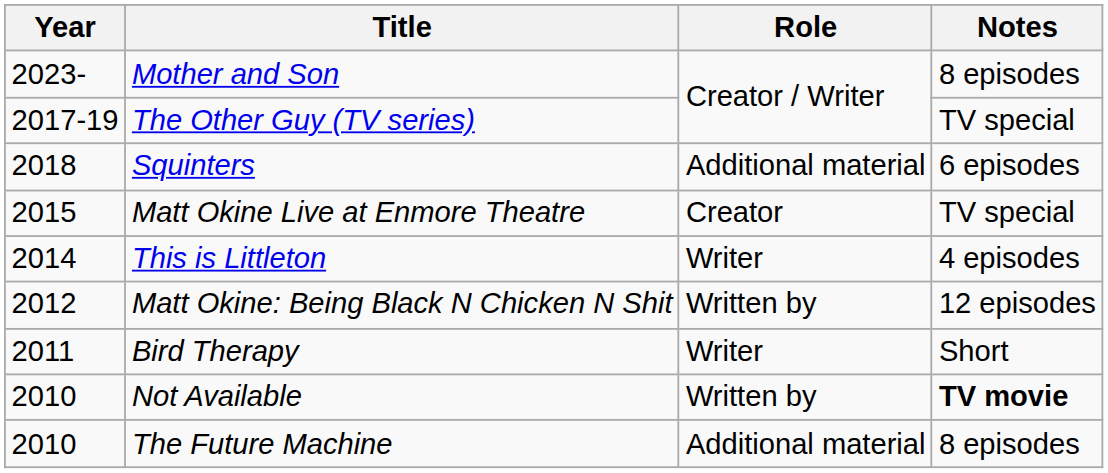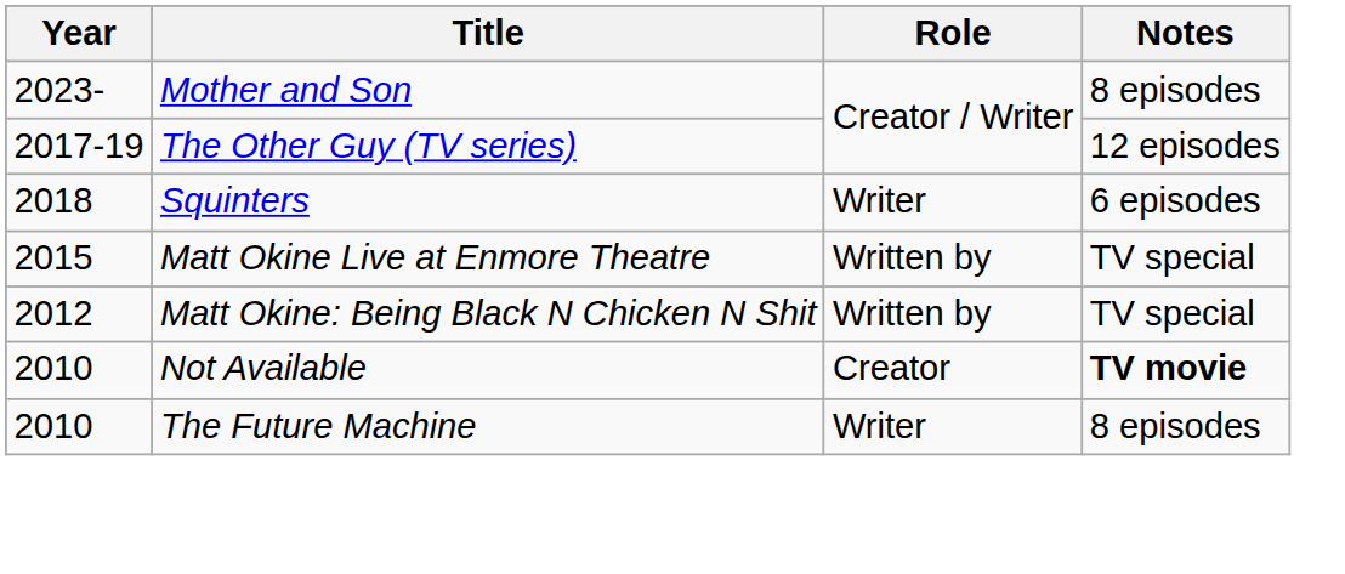 <table class="wikitable sortable">
 <tr>
 <th>Year</th>
 <th>Title</th>
 <th>Role</th>
 <th>Notes</th>
 </tr>
 <tr>
 <td>2023-</td>
 <td><a href='#'><em>Mother and Son</em></a></td>
 <td rowspan="2">Creator / Writer</td>
 <td>8 episodes</td>
 </tr>
 <tr>
 <td>2017-19</td>
 <td><em><a href='#'>The Other Guy (TV series)</a></em></td>
-<td>TV special</td>
+<td>12 episodes</td>
 </tr>
 <tr>
 <td>2018</td>
 <td><em><a href='#'>Squinters</a></em></td>
-<td>Additional material</td>
+<td>Writer</td>
 <td>6 episodes</td>
 </tr>
 <tr>
 <td>2015</td>
 <td><em>Matt Okine Live at Enmore Theatre</em></td>
-<td>Creator</td>
+<td>Written by</td>
 <td>TV special</td>
-</tr>
-<tr>
-<td>2014</td>
-<td><em><a href='#'>This is Littleton</a></em></td>
-<td>Writer</td>
-<td>4 episodes</td>
 </tr>
 <tr>
 <td>2012</td>
 <td><em>Matt Okine: Being Black N Chicken N Shit</em></td>
 <td>Written by</td>
-<td>12 episodes</td>
-</tr>
-<tr>
-<td>2011</td>
-<td><em>Bird Therapy</em></td>
-<td>Writer</td>
-<td>Short</td>
+<td>TV special</td>
 </tr>
 <tr>
 <td>2010</td>
 <td><em>Not Available</em></td>
-<td>Written by</td>
+<td>Creator</td>
 <td><strong>TV movie</strong></td>
 </tr>
 <tr>
 <td>2010</td>
 <td><em>The Future Machine</em></td>
-<td>Additional material</td>
+<td>Writer</td>
 <td>8 episodes</td>
 </tr>
 </table>
